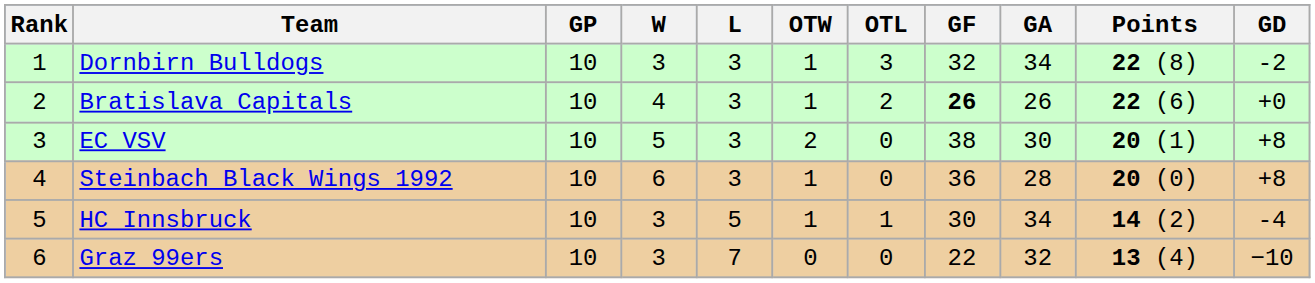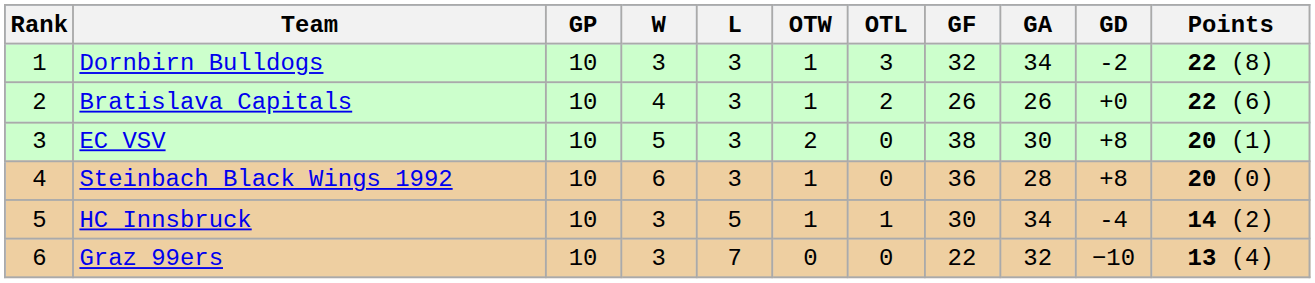 <table class="wikitable" style="background:#CAE1FF; text-align:center;">
 <tr>
 <th>Rank</th>
 <th style="width:250px">Team</th>
 <th style="width:35px">GP</th>
 <th style="width:35px">W</th>
 <th style="width:35px">L</th>
 <th style="width:35px">OTW</th>
 <th style="width:35px">OTL</th>
 <th style="width:35px">GF</th>
 <th style="width:35px">GA</th>
+<th style="width:35px">GD</th>
 <th style="width:80px">Points</th>
-<th style="width:35px">GD</th>
 </tr>
 <tr style="background:#CCFFCC">
 <td>1</td>
 <td style="text-align:left;"><a href='#'>Dornbirn Bulldogs</a></td>
 <td>10</td>
 <td>3</td>
 <td>3</td>
 <td>1</td>
 <td>3</td>
 <td>32</td>
 <td>34</td>
+<td>-2</td>
 <td><strong>22</strong> (8)</td>
-<td>-2</td>
 </tr>
 <tr style="background:#CCFFCC">
 <td>2</td>
 <td style="text-align:left;"><a href='#'>Bratislava Capitals</a></td>
 <td>10</td>
 <td>4</td>
 <td>3</td>
 <td>1</td>
 <td>2</td>
-<td><strong>26</strong></td>
 <td>26</td>
+<td>26</td>
+<td>+0</td>
 <td><strong>22</strong> (6)</td>
-<td>+0</td>
 </tr>
 <tr style="background:#CCFFCC">
 <td>3</td>
 <td style="text-align:left;"><a href='#'>EC VSV</a></td>
 <td>10</td>
 <td>5</td>
 <td>3</td>
 <td>2</td>
 <td>0</td>
 <td>38</td>
 <td>30</td>
+<td>+8</td>
 <td><strong>20</strong> (1)</td>
-<td>+8</td>
 </tr>
 <tr style="background:#EECFA1">
 <td>4</td>
 <td style="text-align:left;"><a href='#'>Steinbach Black Wings 1992</a></td>
 <td>10</td>
 <td>6</td>
 <td>3</td>
 <td>1</td>
 <td>0</td>
 <td>36</td>
 <td>28</td>
+<td>+8</td>
 <td><strong>20</strong> (0)</td>
-<td>+8</td>
 </tr>
 <tr style="background:#EECFA1">
 <td>5</td>
 <td style="text-align:left;"><a href='#'>HC Innsbruck</a></td>
 <td>10</td>
 <td>3</td>
 <td>5</td>
 <td>1</td>
 <td>1</td>
 <td>30</td>
 <td>34</td>
+<td>-4</td>
 <td><strong>14</strong> (2)</td>
-<td>-4</td>
 </tr>
 <tr style="background:#EECFA1">
 <td>6</td>
 <td style="text-align:left;"><a href='#'>Graz 99ers</a></td>
 <td>10</td>
 <td>3</td>
 <td>7</td>
 <td>0</td>
 <td>0</td>
 <td>22</td>
 <td>32</td>
+<td>−10</td>
 <td><strong>13</strong> (4)</td>
-<td>−10</td>
 </tr>
 </table>
